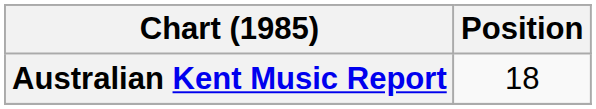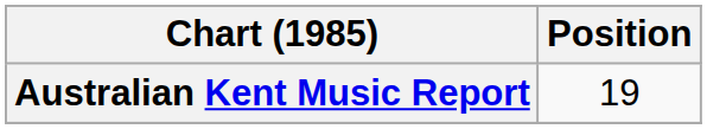 <table class="wikitable sortable plainrowheaders">
 <tr>
 <th scope="col">Chart (1985)</th>
 <th scope="col">Position</th>
 </tr>
 <tr>
 <th scope="row">Australian <a href='#'>Kent Music Report</a></th>
-<td style="text-align:center;">18</td>
+<td style="text-align:center;">19</td>
 </tr>
 <tr>
 </tr>
 </table>
